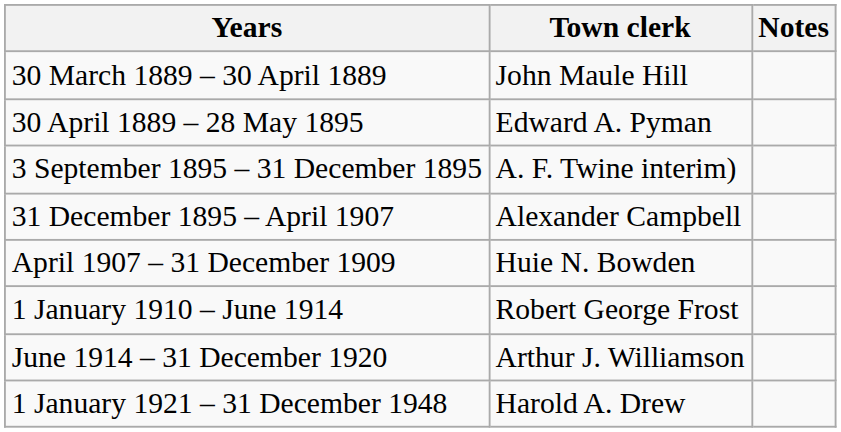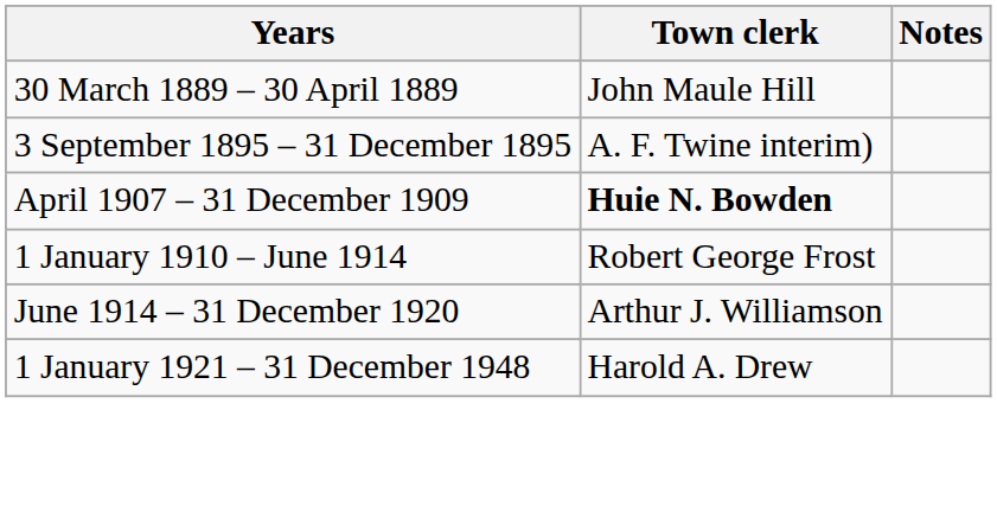 <table class="wikitable">
 <tr>
 <th>Years</th>
 <th>Town clerk</th>
 <th>Notes</th>
 </tr>
 <tr>
 <td>30 March 1889 – 30 April 1889</td>
 <td>John Maule Hill</td>
 <td></td>
 </tr>
 <tr>
-<td>30 April 1889 – 28 May 1895</td>
-<td>Edward A. Pyman</td>
-<td></td>
-</tr>
-<tr>
 <td>3 September 1895 – 31 December 1895</td>
 <td>A. F. Twine interim)</td>
 <td></td>
 </tr>
 <tr>
-<td>31 December 1895 – April 1907</td>
-<td>Alexander Campbell</td>
-<td></td>
-</tr>
-<tr>
 <td>April 1907 – 31 December 1909</td>
-<td>Huie N. Bowden</td>
+<td><strong>Huie N. Bowden</strong></td>
 <td></td>
 </tr>
 <tr>
 <td>1 January 1910 – June 1914</td>
 <td>Robert George Frost</td>
 <td></td>
 </tr>
 <tr>
 <td>June 1914 – 31 December 1920</td>
 <td>Arthur J. Williamson</td>
 <td></td>
 </tr>
 <tr>
 <td>1 January 1921 – 31 December 1948</td>
 <td>Harold A. Drew</td>
 <td></td>
 </tr>
 </table>
